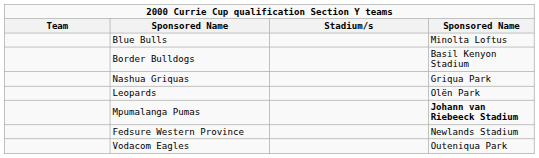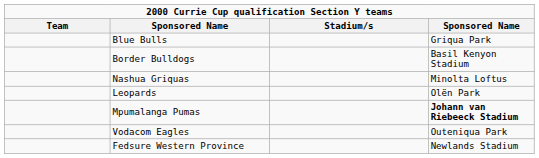 <table class="wikitable collapsible collapsed sortable" style="text-align:left; line-height:110%; font-size:100%; width:60%;">
 <tr>
 <td colspan=4 align=center><strong>2000 Currie Cup qualification Section Y teams</strong></td>
 </tr>
 <tr>
 <th width="20%">Team</th>
 <th width="30%">Sponsored Name</th>
 <th width="30%">Stadium/s</th>
 <th width="20%">Sponsored Name</th>
 </tr>
 <tr>
 <td></td>
 <td>Blue Bulls</td>
 <td></td>
-<td>Minolta Loftus</td>
+<td>Griqua Park</td>
 </tr>
 <tr>
 <td></td>
 <td>Border Bulldogs</td>
 <td></td>
 <td>Basil Kenyon Stadium</td>
 </tr>
 <tr>
 <td></td>
 <td>Nashua Griquas</td>
 <td></td>
-<td>Griqua Park</td>
+<td>Minolta Loftus</td>
 </tr>
 <tr>
 <td></td>
 <td>Leopards</td>
 <td></td>
 <td>Olën Park</td>
 </tr>
 <tr>
 <td></td>
 <td>Mpumalanga Pumas</td>
 <td></td>
 <td><strong>Johann van Riebeeck Stadium</strong></td>
 </tr>
 <tr>
 <td></td>
+<td>Vodacom Eagles</td>
+<td></td>
+<td>Outeniqua Park</td>
+</tr>
+<tr>
+<td></td>
 <td>Fedsure Western Province</td>
 <td></td>
 <td>Newlands Stadium</td>
 </tr>
-<tr>
-<td></td>
-<td>Vodacom Eagles</td>
-<td></td>
-<td>Outeniqua Park</td>
-</tr>
 </table>
